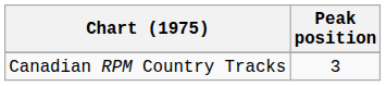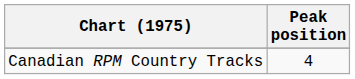 <table class="wikitable sortable">
 <tr>
 <th align="left">Chart (1975)</th>
 <th align="center">Peak<br>position</th>
 </tr>
 <tr>
 </tr>
 <tr>
 <td align="left">Canadian <em>RPM</em> Country Tracks</td>
-<td align="center">3</td>
+<td align="center">4</td>
 </tr>
 </table>
